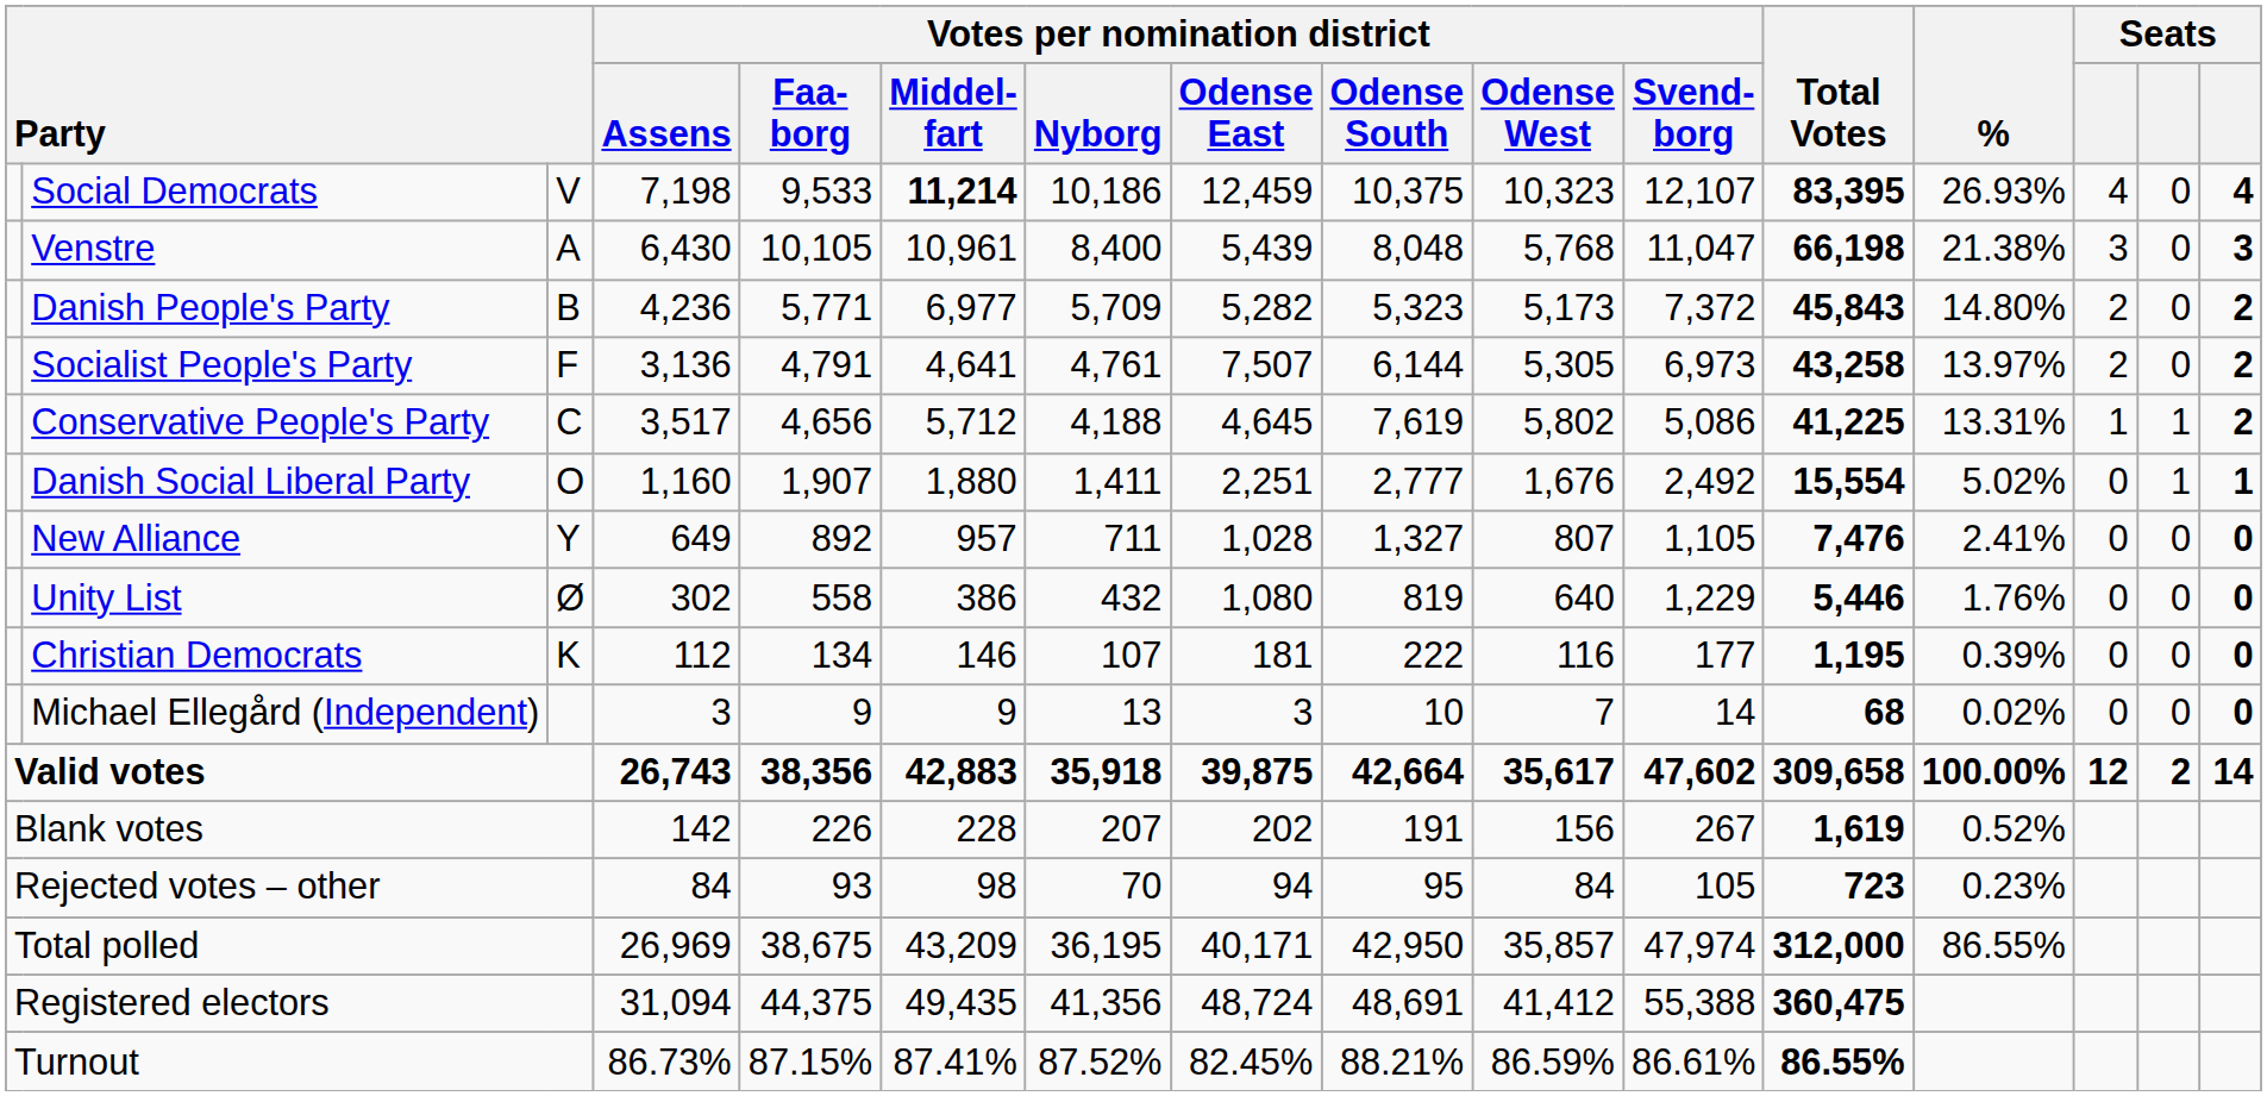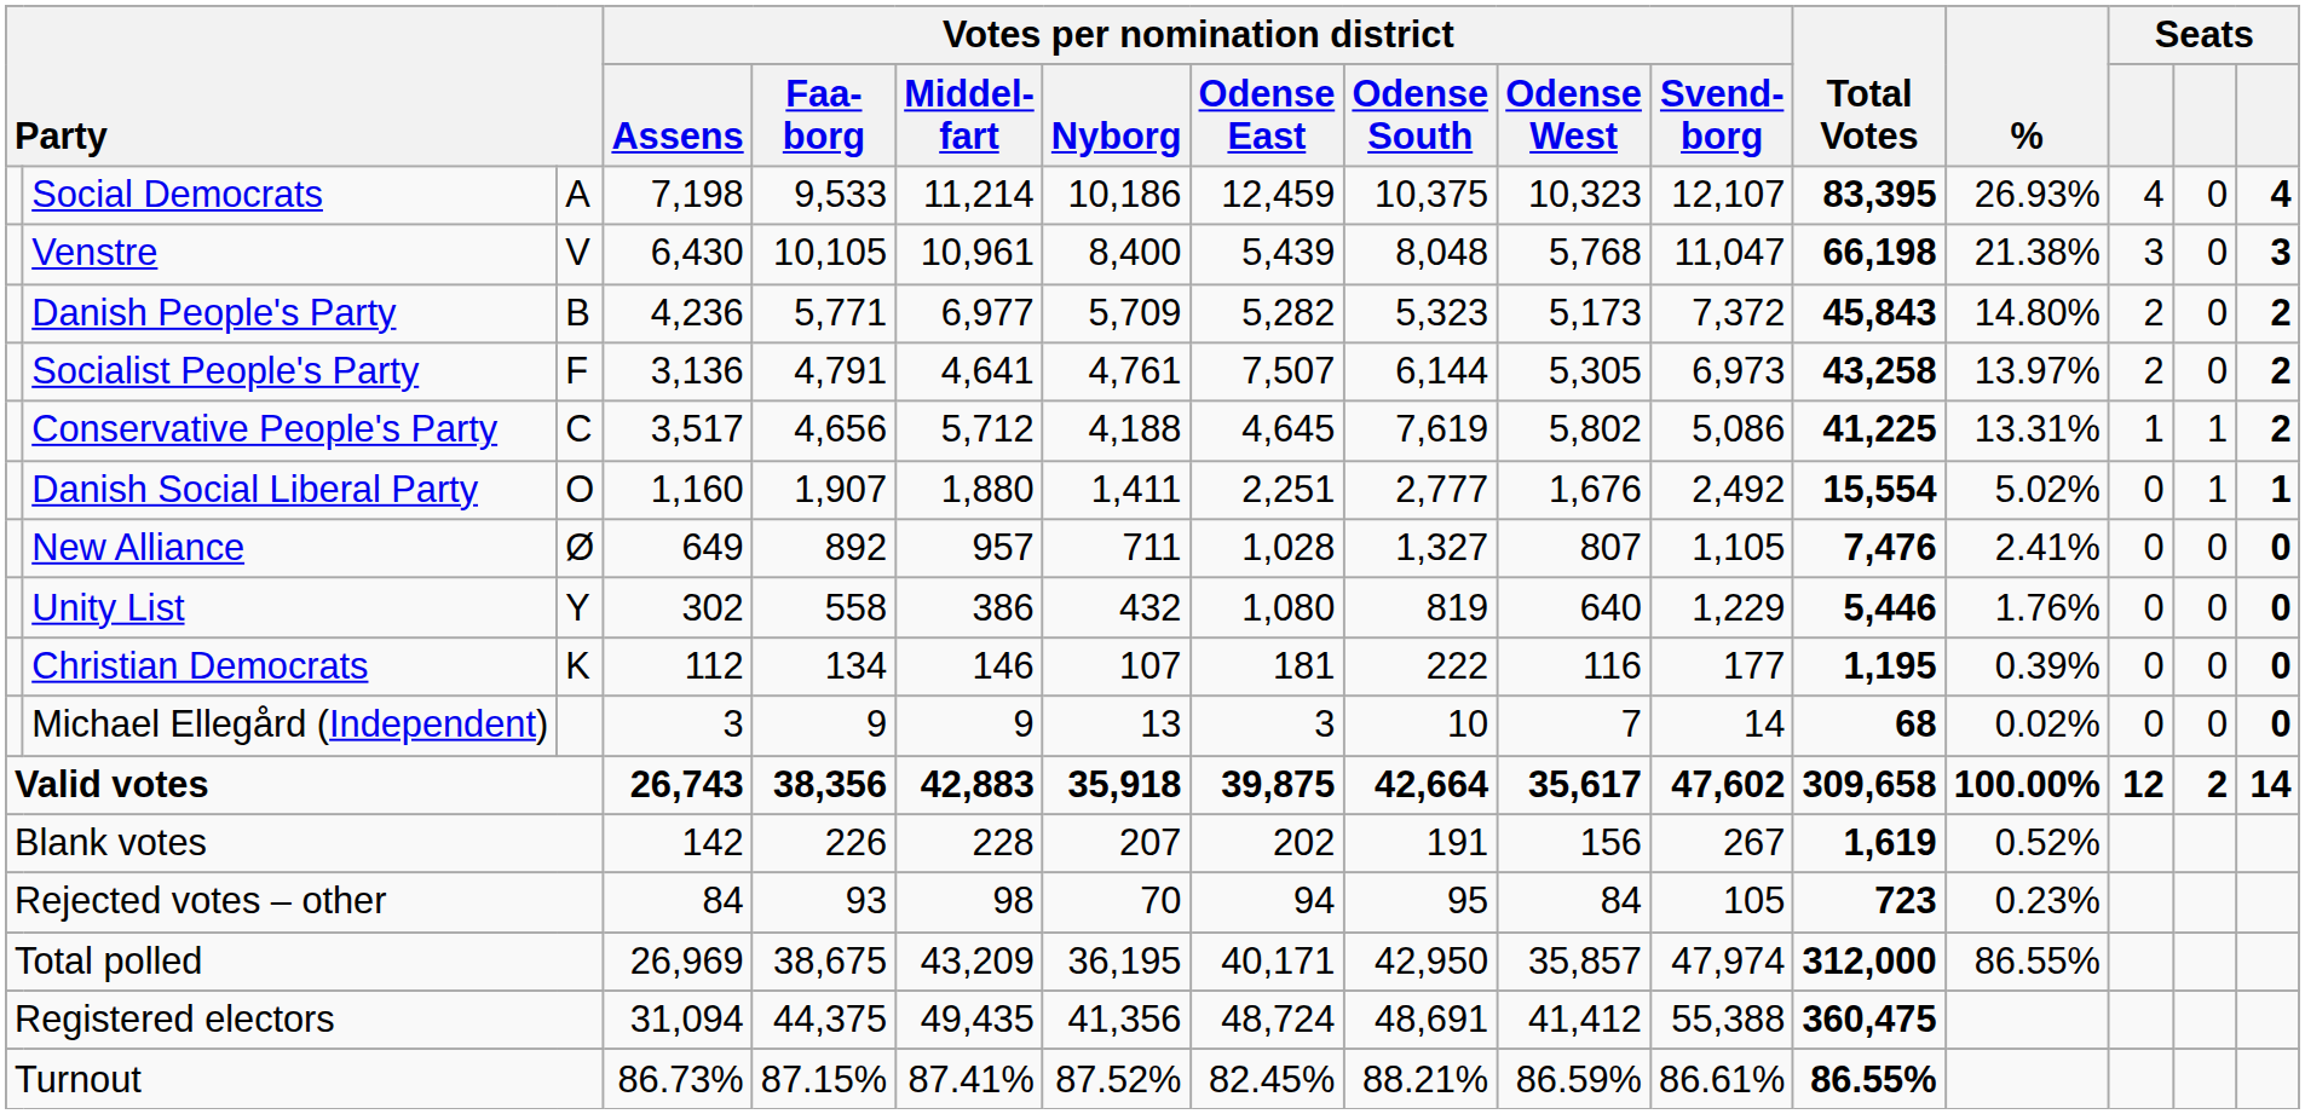 <table class="wikitable" border="1" style="text-align:right;">
 <tr>
 <th style="text-align:left;" valign=bottom rowspan=2 colspan=3>Party</th>
 <th colspan=8>Votes per nomination district</th>
 <th align=center valign=bottom rowspan=2 width="50">Total Votes</th>
 <th align=center valign=bottom rowspan=2 width="50">%</th>
 <th colspan=3>Seats</th>
 </tr>
 <tr>
 <th align=center valign=bottom width="50"><a href='#'>Assens</a></th>
 <th align="center" valign="bottom" width="50"><a href='#'>Faa- borg</a></th>
 <th align="center" valign="bottom" width="50"><a href='#'>Middel- fart</a></th>
 <th align="center" valign="bottom" width="50"><a href='#'>Nyborg</a></th>
 <th align="center" valign="bottom" width="50"><a href='#'>Odense East</a></th>
 <th align="center" valign="bottom" width="50"><a href='#'>Odense South</a></th>
 <th align="center" valign="bottom" width="50"><a href='#'>Odense West</a></th>
 <th align="center" valign="bottom" width="50"><a href='#'>Svend- borg</a></th>
 <th align="center" valign="bottom" width="20"><small></small></th>
 <th align=center valign=bottom width="20"><small><a href='#'></a></small></th>
 <th align=center valign=bottom width="20"><small></small></th>
 </tr>
 <tr>
 <td></td>
 <td align=left><a href='#'>Social Democrats</a></td>
-<td align=left>V</td>
+<td align=left>A</td>
 <td>7,198</td>
 <td>9,533</td>
-<td><strong>11,214</strong></td>
+<td>11,214</td>
 <td>10,186</td>
 <td>12,459</td>
 <td>10,375</td>
 <td>10,323</td>
 <td>12,107</td>
 <td><strong>83,395</strong></td>
 <td>26.93%</td>
 <td>4</td>
 <td>0</td>
 <td><strong>4</strong></td>
 </tr>
 <tr>
 <td></td>
 <td align=left><a href='#'>Venstre</a></td>
-<td align=left>A</td>
+<td align=left>V</td>
 <td>6,430</td>
 <td>10,105</td>
 <td>10,961</td>
 <td>8,400</td>
 <td>5,439</td>
 <td>8,048</td>
 <td>5,768</td>
 <td>11,047</td>
 <td><strong>66,198</strong></td>
 <td>21.38%</td>
 <td>3</td>
 <td>0</td>
 <td><strong>3</strong></td>
 </tr>
 <tr>
 <td></td>
 <td align=left><a href='#'>Danish People's Party</a></td>
 <td align=left>B</td>
 <td>4,236</td>
 <td>5,771</td>
 <td>6,977</td>
 <td>5,709</td>
 <td>5,282</td>
 <td>5,323</td>
 <td>5,173</td>
 <td>7,372</td>
 <td><strong>45,843</strong></td>
 <td>14.80%</td>
 <td>2</td>
 <td>0</td>
 <td><strong>2</strong></td>
 </tr>
 <tr>
 <td></td>
 <td align=left><a href='#'>Socialist People's Party</a></td>
 <td align=left>F</td>
 <td>3,136</td>
 <td>4,791</td>
 <td>4,641</td>
 <td>4,761</td>
 <td>7,507</td>
 <td>6,144</td>
 <td>5,305</td>
 <td>6,973</td>
 <td><strong>43,258</strong></td>
 <td>13.97%</td>
 <td>2</td>
 <td>0</td>
 <td><strong>2</strong></td>
 </tr>
 <tr>
 <td></td>
 <td align=left style="white-space: nowrap;"><a href='#'>Conservative People's Party</a></td>
 <td align=left>C</td>
 <td>3,517</td>
 <td>4,656</td>
 <td>5,712</td>
 <td>4,188</td>
 <td>4,645</td>
 <td>7,619</td>
 <td>5,802</td>
 <td>5,086</td>
 <td><strong>41,225</strong></td>
 <td>13.31%</td>
 <td>1</td>
 <td>1</td>
 <td><strong>2</strong></td>
 </tr>
 <tr>
 <td></td>
 <td align=left><a href='#'>Danish Social Liberal Party</a></td>
 <td align=left>O</td>
 <td>1,160</td>
 <td>1,907</td>
 <td>1,880</td>
 <td>1,411</td>
 <td>2,251</td>
 <td>2,777</td>
 <td>1,676</td>
 <td>2,492</td>
 <td><strong>15,554</strong></td>
 <td>5.02%</td>
 <td>0</td>
 <td>1</td>
 <td><strong>1</strong></td>
 </tr>
 <tr>
 <td></td>
 <td align=left><a href='#'>New Alliance</a></td>
-<td align=left>Y</td>
+<td align=left>Ø</td>
 <td>649</td>
 <td>892</td>
 <td>957</td>
 <td>711</td>
 <td>1,028</td>
 <td>1,327</td>
 <td>807</td>
 <td>1,105</td>
 <td><strong>7,476</strong></td>
 <td>2.41%</td>
 <td>0</td>
 <td>0</td>
 <td><strong>0</strong></td>
 </tr>
 <tr>
 <td></td>
 <td align=left><a href='#'>Unity List</a></td>
-<td align=left>Ø</td>
+<td align=left>Y</td>
 <td>302</td>
 <td>558</td>
 <td>386</td>
 <td>432</td>
 <td>1,080</td>
 <td>819</td>
 <td>640</td>
 <td>1,229</td>
 <td><strong>5,446</strong></td>
 <td>1.76%</td>
 <td>0</td>
 <td>0</td>
 <td><strong>0</strong></td>
 </tr>
 <tr>
 <td></td>
 <td align=left><a href='#'>Christian Democrats</a></td>
 <td align=left>K</td>
 <td>112</td>
 <td>134</td>
 <td>146</td>
 <td>107</td>
 <td>181</td>
 <td>222</td>
 <td>116</td>
 <td>177</td>
 <td><strong>1,195</strong></td>
 <td>0.39%</td>
 <td>0</td>
 <td>0</td>
 <td><strong>0</strong></td>
 </tr>
 <tr>
 <td></td>
 <td align=left>Michael Ellegård (<a href='#'>Independent</a>)</td>
 <td></td>
 <td>3</td>
 <td>9</td>
 <td>9</td>
 <td>13</td>
 <td>3</td>
 <td>10</td>
 <td>7</td>
 <td>14</td>
 <td><strong>68</strong></td>
 <td>0.02%</td>
 <td>0</td>
 <td>0</td>
 <td><strong>0</strong></td>
 </tr>
 <tr style="font-weight:bold">
 <td align=left colspan=3>Valid votes</td>
 <td>26,743</td>
 <td>38,356</td>
 <td>42,883</td>
 <td>35,918</td>
 <td>39,875</td>
 <td>42,664</td>
 <td>35,617</td>
 <td>47,602</td>
 <td>309,658</td>
 <td>100.00%</td>
 <td>12</td>
 <td>2</td>
 <td>14</td>
 </tr>
 <tr>
 <td align=left colspan=3>Blank votes</td>
 <td>142</td>
 <td>226</td>
 <td>228</td>
 <td>207</td>
 <td>202</td>
 <td>191</td>
 <td>156</td>
 <td>267</td>
 <td><strong>1,619</strong></td>
 <td>0.52%</td>
 <td></td>
 <td></td>
 <td></td>
 </tr>
 <tr>
 <td align=left colspan=3>Rejected votes – other</td>
 <td>84</td>
 <td>93</td>
 <td>98</td>
 <td>70</td>
 <td>94</td>
 <td>95</td>
 <td>84</td>
 <td>105</td>
 <td><strong>723</strong></td>
 <td>0.23%</td>
 <td></td>
 <td></td>
 <td></td>
 </tr>
 <tr>
 <td align=left colspan=3>Total polled</td>
 <td>26,969</td>
 <td>38,675</td>
 <td>43,209</td>
 <td>36,195</td>
 <td>40,171</td>
 <td>42,950</td>
 <td>35,857</td>
 <td>47,974</td>
 <td><strong>312,000</strong></td>
 <td>86.55%</td>
 <td></td>
 <td></td>
 <td></td>
 </tr>
 <tr>
 <td align=left colspan=3>Registered electors</td>
 <td>31,094</td>
 <td>44,375</td>
 <td>49,435</td>
 <td>41,356</td>
 <td>48,724</td>
 <td>48,691</td>
 <td>41,412</td>
 <td>55,388</td>
 <td><strong>360,475</strong></td>
 <td></td>
 <td></td>
 <td></td>
 <td></td>
 </tr>
 <tr>
 <td align=left colspan=3>Turnout</td>
 <td>86.73%</td>
 <td>87.15%</td>
 <td>87.41%</td>
 <td>87.52%</td>
 <td>82.45%</td>
 <td>88.21%</td>
 <td>86.59%</td>
 <td>86.61%</td>
 <td><strong>86.55%</strong></td>
 <td></td>
 <td></td>
 <td></td>
 <td></td>
 </tr>
 </table>
